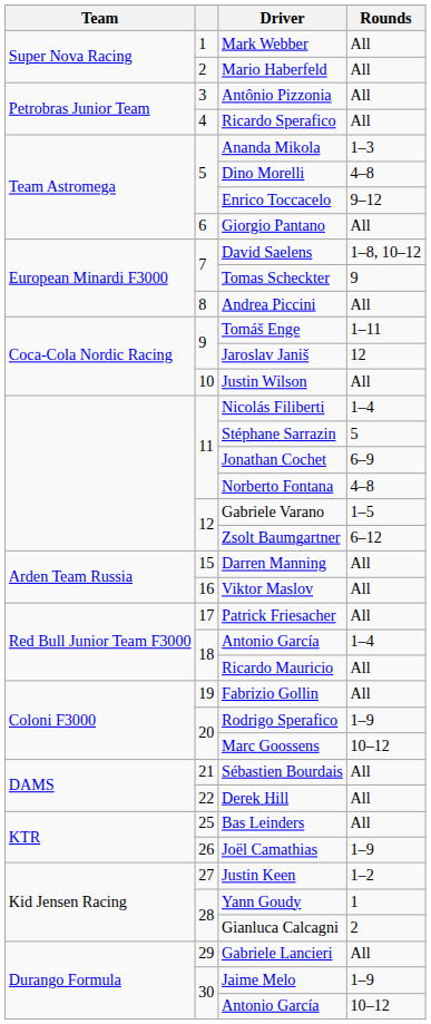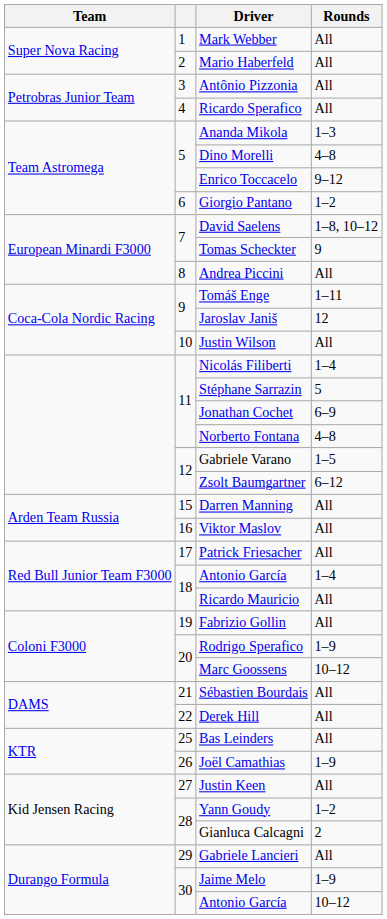 <table class="wikitable" style="font-size:85%">
 <tr>
 <th scope="col">Team</th>
 <th scope="col"></th>
 <th scope="col">Driver</th>
 <th scope="col">Rounds</th>
 </tr>
 <tr>
 <td rowspan=2> <a href='#'>Super Nova Racing</a></td>
 <td>1</td>
 <td> <a href='#'>Mark Webber</a></td>
 <td>All</td>
 </tr>
 <tr>
 <td>2</td>
 <td> <a href='#'>Mario Haberfeld</a></td>
 <td>All</td>
 </tr>
 <tr>
 <td rowspan=2> <a href='#'>Petrobras Junior Team</a></td>
 <td>3</td>
 <td> <a href='#'>Antônio Pizzonia</a></td>
 <td>All</td>
 </tr>
 <tr>
 <td>4</td>
 <td> <a href='#'>Ricardo Sperafico</a></td>
 <td>All</td>
 </tr>
 <tr>
 <td rowspan=4> <a href='#'>Team Astromega</a></td>
 <td rowspan=3>5</td>
 <td> <a href='#'>Ananda Mikola</a></td>
 <td>1–3</td>
 </tr>
 <tr>
 <td> <a href='#'>Dino Morelli</a></td>
 <td>4–8</td>
 </tr>
 <tr>
 <td> <a href='#'>Enrico Toccacelo</a></td>
 <td>9–12</td>
 </tr>
 <tr>
 <td>6</td>
 <td> <a href='#'>Giorgio Pantano</a></td>
-<td>All</td>
+<td>1–2</td>
 </tr>
 <tr>
 <td rowspan=3> <a href='#'>European Minardi F3000</a></td>
 <td rowspan=2>7</td>
 <td> <a href='#'>David Saelens</a></td>
 <td>1–8, 10–12</td>
 </tr>
 <tr>
 <td> <a href='#'>Tomas Scheckter</a></td>
 <td>9</td>
 </tr>
 <tr>
 <td>8</td>
 <td> <a href='#'>Andrea Piccini</a></td>
 <td>All</td>
 </tr>
 <tr>
 <td rowspan=3> <a href='#'>Coca-Cola Nordic Racing</a></td>
 <td rowspan=2>9</td>
 <td> <a href='#'>Tomáš Enge</a></td>
 <td>1–11</td>
 </tr>
 <tr>
 <td> <a href='#'>Jaroslav Janiš</a></td>
 <td>12</td>
 </tr>
 <tr>
 <td>10</td>
 <td> <a href='#'>Justin Wilson</a></td>
 <td>All</td>
 </tr>
 <tr>
 <td rowspan=6> </td>
 <td rowspan=4>11</td>
 <td> <a href='#'>Nicolás Filiberti</a></td>
 <td>1–4</td>
 </tr>
 <tr>
 <td> <a href='#'>Stéphane Sarrazin</a></td>
 <td>5</td>
 </tr>
 <tr>
 <td> <a href='#'>Jonathan Cochet</a></td>
 <td>6–9</td>
 </tr>
 <tr>
 <td> <a href='#'>Norberto Fontana</a></td>
 <td>4–8</td>
 </tr>
 <tr>
 <td rowspan=2>12</td>
 <td> Gabriele Varano</td>
 <td>1–5</td>
 </tr>
 <tr>
 <td> <a href='#'>Zsolt Baumgartner</a></td>
 <td>6–12</td>
 </tr>
 <tr>
 <td rowspan=2> <a href='#'>Arden Team Russia</a></td>
 <td>15</td>
 <td> <a href='#'>Darren Manning</a></td>
 <td>All</td>
 </tr>
 <tr>
 <td>16</td>
 <td> <a href='#'>Viktor Maslov</a></td>
 <td>All</td>
 </tr>
 <tr>
 <td rowspan=3 nowrap> <a href='#'>Red Bull Junior Team F3000</a></td>
 <td>17</td>
 <td> <a href='#'>Patrick Friesacher</a></td>
 <td>All</td>
 </tr>
 <tr>
 <td rowspan=2>18</td>
 <td> <a href='#'>Antonio García</a></td>
 <td>1–4</td>
 </tr>
 <tr>
 <td> <a href='#'>Ricardo Mauricio</a></td>
 <td>All</td>
 </tr>
 <tr>
 <td rowspan=3> <a href='#'>Coloni F3000</a></td>
 <td>19</td>
 <td> <a href='#'>Fabrizio Gollin</a></td>
 <td>All</td>
 </tr>
 <tr>
 <td rowspan=2>20</td>
 <td> <a href='#'>Rodrigo Sperafico</a></td>
 <td>1–9</td>
 </tr>
 <tr>
 <td> <a href='#'>Marc Goossens</a></td>
 <td>10–12</td>
 </tr>
 <tr>
 <td rowspan=2> <a href='#'>DAMS</a></td>
 <td>21</td>
 <td nowrap> <a href='#'>Sébastien Bourdais</a></td>
 <td>All</td>
 </tr>
 <tr>
 <td>22</td>
 <td> <a href='#'>Derek Hill</a></td>
 <td>All</td>
 </tr>
 <tr>
 <td rowspan=2> <a href='#'>KTR</a></td>
 <td>25</td>
 <td> <a href='#'>Bas Leinders</a></td>
 <td>All</td>
 </tr>
 <tr>
 <td>26</td>
 <td> <a href='#'>Joël Camathias</a></td>
 <td>1–9</td>
 </tr>
 <tr>
 <td rowspan=3> Kid Jensen Racing</td>
 <td>27</td>
 <td> <a href='#'>Justin Keen</a></td>
-<td>1–2</td>
+<td>All</td>
 </tr>
 <tr>
 <td rowspan=2>28</td>
 <td> <a href='#'>Yann Goudy</a></td>
-<td>1</td>
+<td>1–2</td>
 </tr>
 <tr>
 <td> Gianluca Calcagni</td>
 <td>2</td>
 </tr>
 <tr>
 <td rowspan=3> <a href='#'>Durango Formula</a></td>
 <td>29</td>
 <td> <a href='#'>Gabriele Lancieri</a></td>
 <td>All</td>
 </tr>
 <tr>
 <td rowspan=2>30</td>
 <td> <a href='#'>Jaime Melo</a></td>
 <td>1–9</td>
 </tr>
 <tr>
 <td> <a href='#'>Antonio García</a></td>
 <td>10–12</td>
 </tr>
 </table>
